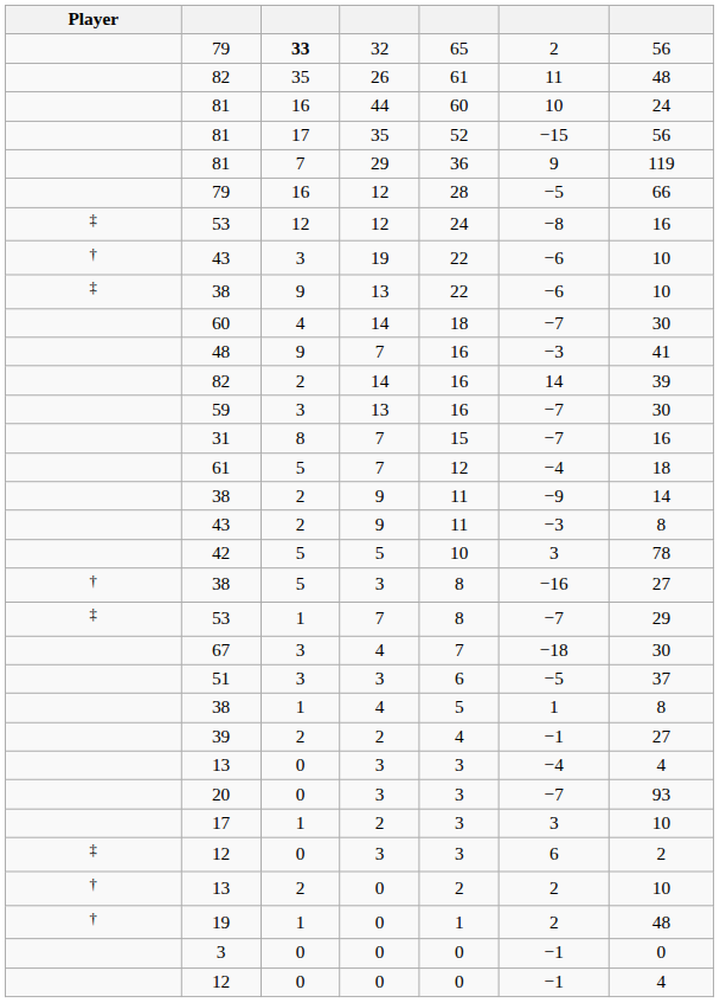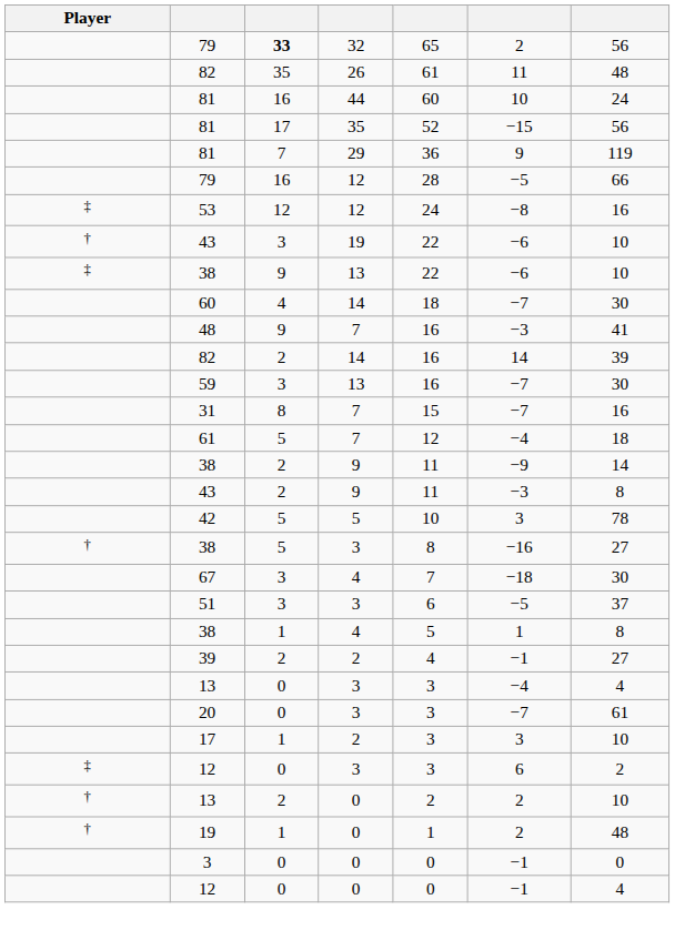 <table class="wikitable sortable" style="width:100%; text-align:center;">
 <tr>
 <th>Player</th>
 <th></th>
 <th></th>
 <th></th>
 <th></th>
 <th data-sort-type="number"></th>
 <th></th>
 </tr>
 <tr>
 <td></td>
 <td>79</td>
 <td><strong>33</strong></td>
 <td>32</td>
 <td>65</td>
 <td>2</td>
 <td>56</td>
 </tr>
 <tr>
 <td></td>
 <td>82</td>
 <td>35</td>
 <td>26</td>
 <td>61</td>
 <td>11</td>
 <td>48</td>
 </tr>
 <tr>
 <td></td>
 <td>81</td>
 <td>16</td>
 <td>44</td>
 <td>60</td>
 <td>10</td>
 <td>24</td>
 </tr>
 <tr>
 <td></td>
 <td>81</td>
 <td>17</td>
 <td>35</td>
 <td>52</td>
 <td>−15</td>
 <td>56</td>
 </tr>
 <tr>
 <td></td>
 <td>81</td>
 <td>7</td>
 <td>29</td>
 <td>36</td>
 <td>9</td>
 <td>119</td>
 </tr>
 <tr>
 <td></td>
 <td>79</td>
 <td>16</td>
 <td>12</td>
 <td>28</td>
 <td>−5</td>
 <td>66</td>
 </tr>
 <tr>
 <td><sup>‡</sup></td>
 <td>53</td>
 <td>12</td>
 <td>12</td>
 <td>24</td>
 <td>−8</td>
 <td>16</td>
 </tr>
 <tr>
 <td><sup>†</sup></td>
 <td>43</td>
 <td>3</td>
 <td>19</td>
 <td>22</td>
 <td>−6</td>
 <td>10</td>
 </tr>
 <tr>
 <td><sup>‡</sup></td>
 <td>38</td>
 <td>9</td>
 <td>13</td>
 <td>22</td>
 <td>−6</td>
 <td>10</td>
 </tr>
 <tr>
 <td></td>
 <td>60</td>
 <td>4</td>
 <td>14</td>
 <td>18</td>
 <td>−7</td>
 <td>30</td>
 </tr>
 <tr>
 <td></td>
 <td>48</td>
 <td>9</td>
 <td>7</td>
 <td>16</td>
 <td>−3</td>
 <td>41</td>
 </tr>
 <tr>
 <td></td>
 <td>82</td>
 <td>2</td>
 <td>14</td>
 <td>16</td>
 <td>14</td>
 <td>39</td>
 </tr>
 <tr>
 <td></td>
 <td>59</td>
 <td>3</td>
 <td>13</td>
 <td>16</td>
 <td>−7</td>
 <td>30</td>
 </tr>
 <tr>
 <td></td>
 <td>31</td>
 <td>8</td>
 <td>7</td>
 <td>15</td>
 <td>−7</td>
 <td>16</td>
 </tr>
 <tr>
 <td></td>
 <td>61</td>
 <td>5</td>
 <td>7</td>
 <td>12</td>
 <td>−4</td>
 <td>18</td>
 </tr>
 <tr>
 <td></td>
 <td>38</td>
 <td>2</td>
 <td>9</td>
 <td>11</td>
 <td>−9</td>
 <td>14</td>
 </tr>
 <tr>
 <td></td>
 <td>43</td>
 <td>2</td>
 <td>9</td>
 <td>11</td>
 <td>−3</td>
 <td>8</td>
 </tr>
 <tr>
 <td></td>
 <td>42</td>
 <td>5</td>
 <td>5</td>
 <td>10</td>
 <td>3</td>
 <td>78</td>
 </tr>
 <tr>
 <td><sup>†</sup></td>
 <td>38</td>
 <td>5</td>
 <td>3</td>
 <td>8</td>
 <td>−16</td>
 <td>27</td>
 </tr>
 <tr>
-<td><sup>‡</sup></td>
-<td>53</td>
-<td>1</td>
-<td>7</td>
-<td>8</td>
-<td>−7</td>
-<td>29</td>
-</tr>
-<tr>
 <td></td>
 <td>67</td>
 <td>3</td>
 <td>4</td>
 <td>7</td>
 <td>−18</td>
 <td>30</td>
 </tr>
 <tr>
 <td></td>
 <td>51</td>
 <td>3</td>
 <td>3</td>
 <td>6</td>
 <td>−5</td>
 <td>37</td>
 </tr>
 <tr>
 <td></td>
 <td>38</td>
 <td>1</td>
 <td>4</td>
 <td>5</td>
 <td>1</td>
 <td>8</td>
 </tr>
 <tr>
 <td></td>
 <td>39</td>
 <td>2</td>
 <td>2</td>
 <td>4</td>
 <td>−1</td>
 <td>27</td>
 </tr>
 <tr>
 <td></td>
 <td>13</td>
 <td>0</td>
 <td>3</td>
 <td>3</td>
 <td>−4</td>
 <td>4</td>
 </tr>
 <tr>
 <td></td>
 <td>20</td>
 <td>0</td>
 <td>3</td>
 <td>3</td>
 <td>−7</td>
-<td>93</td>
+<td>61</td>
 </tr>
 <tr>
 <td></td>
 <td>17</td>
 <td>1</td>
 <td>2</td>
 <td>3</td>
 <td>3</td>
 <td>10</td>
 </tr>
 <tr>
 <td><sup>‡</sup></td>
 <td>12</td>
 <td>0</td>
 <td>3</td>
 <td>3</td>
 <td>6</td>
 <td>2</td>
 </tr>
 <tr>
 <td><sup>†</sup></td>
 <td>13</td>
 <td>2</td>
 <td>0</td>
 <td>2</td>
 <td>2</td>
 <td>10</td>
 </tr>
 <tr>
 <td><sup>†</sup></td>
 <td>19</td>
 <td>1</td>
 <td>0</td>
 <td>1</td>
 <td>2</td>
 <td>48</td>
 </tr>
 <tr>
 <td></td>
 <td>3</td>
 <td>0</td>
 <td>0</td>
 <td>0</td>
 <td>−1</td>
 <td>0</td>
 </tr>
 <tr>
 <td></td>
 <td>12</td>
 <td>0</td>
 <td>0</td>
 <td>0</td>
 <td>−1</td>
 <td>4</td>
 </tr>
 </table>
